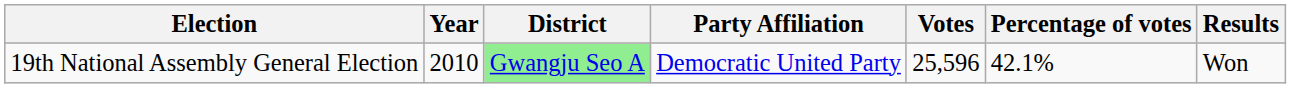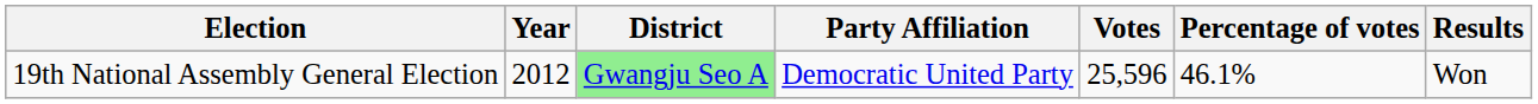 <table class="wikitable">
 <tr>
 <th>Election</th>
 <th>Year</th>
 <th>District</th>
 <th>Party Affiliation</th>
 <th>Votes</th>
 <th>Percentage of votes</th>
 <th>Results</th>
 </tr>
 <tr>
 <td>19th National Assembly General Election</td>
-<td>2010</td>
+<td>2012</td>
 <td style="background: lightgreen;"><a href='#'>Gwangju Seo A</a></td>
 <td><a href='#'>Democratic United Party</a></td>
 <td>25,596</td>
-<td>42.1%</td>
+<td>46.1%</td>
 <td>Won</td>
 </tr>
 </table>
